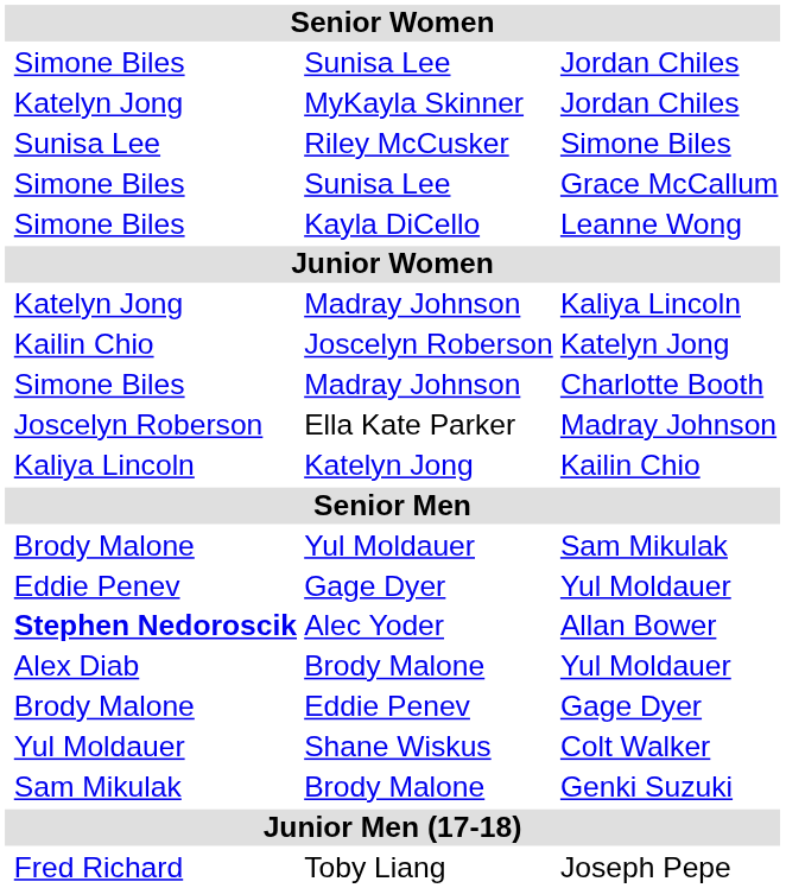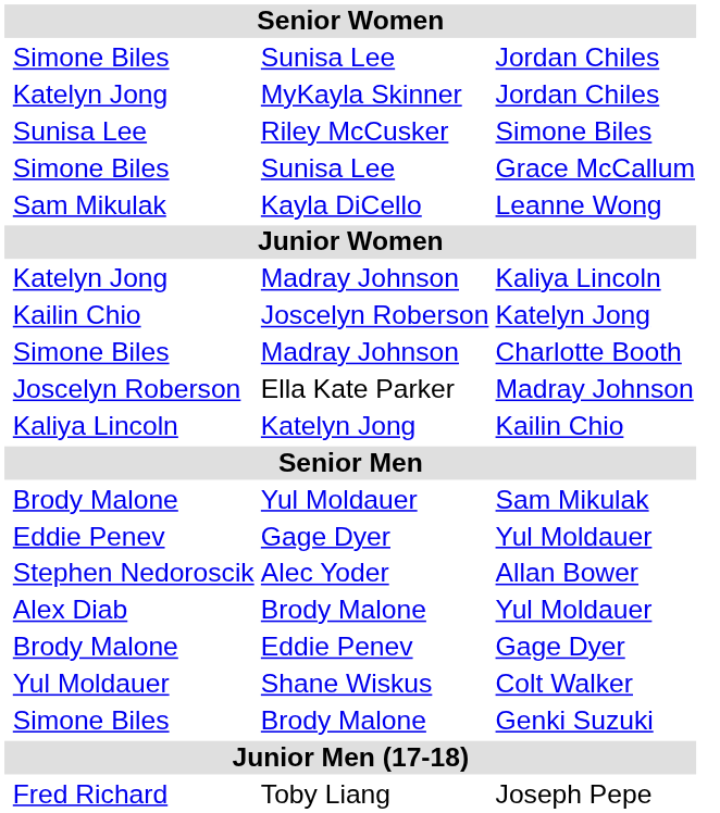 <table>
 <tr style="background:#dfdfdf;">
 <td colspan="4" style="text-align:center;"><strong>Senior Women</strong></td>
 </tr>
 <tr>
 <th scope=row style="text-align:left"></th>
 <td><a href='#'>Simone Biles</a></td>
 <td><a href='#'>Sunisa Lee</a></td>
 <td><a href='#'>Jordan Chiles</a></td>
 </tr>
 <tr>
 <th scope=row style="text-align:left"></th>
 <td><a href='#'>Katelyn Jong</a></td>
 <td><a href='#'>MyKayla Skinner</a></td>
 <td><a href='#'>Jordan Chiles</a></td>
 </tr>
 <tr>
 <th scope=row style="text-align:left"></th>
 <td><a href='#'>Sunisa Lee</a></td>
 <td><a href='#'>Riley McCusker</a></td>
 <td><a href='#'>Simone Biles</a></td>
 </tr>
 <tr>
 <th scope=row style="text-align:left"></th>
 <td><a href='#'>Simone Biles</a></td>
 <td><a href='#'>Sunisa Lee</a></td>
 <td><a href='#'>Grace McCallum</a></td>
 </tr>
 <tr>
 <th scope=row style="text-align:left"></th>
-<td><a href='#'>Simone Biles</a></td>
+<td><a href='#'>Sam Mikulak</a></td>
 <td><a href='#'>Kayla DiCello</a></td>
 <td><a href='#'>Leanne Wong</a></td>
 </tr>
 <tr style="background:#dfdfdf;">
 <td colspan="4" style="text-align:center;"><strong>Junior Women</strong></td>
 </tr>
 <tr>
 <th scope=row style="text-align:left"></th>
 <td><a href='#'>Katelyn Jong</a></td>
 <td><a href='#'>Madray Johnson</a></td>
 <td><a href='#'>Kaliya Lincoln</a></td>
 </tr>
 <tr>
 <th scope=row style="text-align:left"></th>
 <td><a href='#'>Kailin Chio</a></td>
 <td><a href='#'>Joscelyn Roberson</a></td>
 <td><a href='#'>Katelyn Jong</a></td>
 </tr>
 <tr>
 <th scope=row style="text-align:left"></th>
 <td><a href='#'>Simone Biles</a></td>
 <td><a href='#'>Madray Johnson</a></td>
 <td><a href='#'>Charlotte Booth</a></td>
 </tr>
 <tr>
 <th scope=row style="text-align:left"></th>
 <td><a href='#'>Joscelyn Roberson</a></td>
 <td>Ella Kate Parker</td>
 <td><a href='#'>Madray Johnson</a></td>
 </tr>
 <tr>
 <th scope=row style="text-align:left"></th>
 <td><a href='#'>Kaliya Lincoln</a></td>
 <td><a href='#'>Katelyn Jong</a></td>
 <td><a href='#'>Kailin Chio</a></td>
 </tr>
 <tr style="background:#dfdfdf;">
 <td colspan="4" style="text-align:center;"><strong>Senior Men</strong></td>
 </tr>
 <tr>
 <th scope=row style="text-align:left"></th>
 <td><a href='#'>Brody Malone</a></td>
 <td><a href='#'>Yul Moldauer</a></td>
 <td><a href='#'>Sam Mikulak</a></td>
 </tr>
 <tr>
 <th scope=row style="text-align:left"></th>
 <td><a href='#'>Eddie Penev</a></td>
 <td><a href='#'>Gage Dyer</a></td>
 <td><a href='#'>Yul Moldauer</a></td>
 </tr>
 <tr>
 <th scope=row style="text-align:left"></th>
-<td><strong><a href='#'>Stephen Nedoroscik</a></strong></td>
+<td><a href='#'>Stephen Nedoroscik</a></td>
 <td><a href='#'>Alec Yoder</a></td>
 <td><a href='#'>Allan Bower</a></td>
 </tr>
 <tr>
 <th scope=row style="text-align:left"></th>
 <td><a href='#'>Alex Diab</a></td>
 <td><a href='#'>Brody Malone</a></td>
 <td><a href='#'>Yul Moldauer</a></td>
 </tr>
 <tr>
 <th scope=row style="text-align:left"></th>
 <td><a href='#'>Brody Malone</a></td>
 <td><a href='#'>Eddie Penev</a></td>
 <td><a href='#'>Gage Dyer</a></td>
 </tr>
 <tr>
 <th scope=row style="text-align:left"></th>
 <td><a href='#'>Yul Moldauer</a></td>
 <td><a href='#'>Shane Wiskus</a></td>
 <td><a href='#'>Colt Walker</a></td>
 </tr>
 <tr>
 <th scope=row style="text-align:left"></th>
-<td><a href='#'>Sam Mikulak</a></td>
+<td><a href='#'>Simone Biles</a></td>
 <td><a href='#'>Brody Malone</a></td>
 <td><a href='#'>Genki Suzuki</a></td>
 </tr>
 <tr style="background:#dfdfdf;">
 <td colspan="4" style="text-align:center;"><strong>Junior Men (17-18)</strong></td>
 </tr>
 <tr>
 <th scope=row style="text-align:left"></th>
 <td><a href='#'>Fred Richard</a></td>
 <td>Toby Liang</td>
 <td>Joseph Pepe</td>
 </tr>
 </table>
